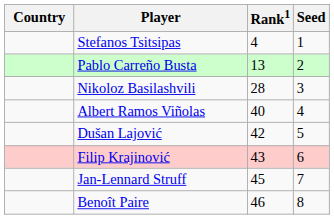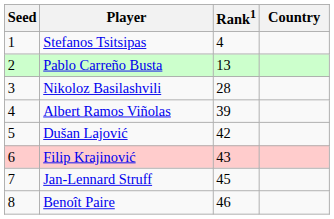 <table class="wikitable" border="1">
 <tr>
-<th width="70">Country</th>
+<th>Seed</th>
 <th width="185">Player</th>
 <th>Rank<sup>1</sup></th>
-<th>Seed</th>
+<th width="70">Country</th>
 </tr>
 <tr>
-<td></td>
+<td>1</td>
 <td><a href='#'>Stefanos Tsitsipas</a></td>
 <td>4</td>
-<td>1</td>
+<td></td>
 </tr>
 <tr bgcolor=#cfc>
-<td></td>
+<td>2</td>
 <td><a href='#'>Pablo Carreño Busta</a></td>
 <td>13</td>
-<td>2</td>
+<td></td>
 </tr>
 <tr>
-<td></td>
+<td>3</td>
 <td><a href='#'>Nikoloz Basilashvili</a></td>
 <td>28</td>
-<td>3</td>
+<td></td>
 </tr>
 <tr>
+<td>4</td>
+<td><a href='#'>Albert Ramos Viñolas</a></td>
+<td>39</td>
 <td></td>
-<td><a href='#'>Albert Ramos Viñolas</a></td>
-<td>40</td>
-<td>4</td>
 </tr>
 <tr>
-<td></td>
+<td>5</td>
 <td><a href='#'>Dušan Lajović</a></td>
 <td>42</td>
-<td>5</td>
+<td></td>
 </tr>
 <tr bgcolor=#fcc>
-<td></td>
+<td>6</td>
 <td><a href='#'>Filip Krajinović</a></td>
 <td>43</td>
-<td>6</td>
+<td></td>
 </tr>
 <tr>
-<td></td>
+<td>7</td>
 <td><a href='#'>Jan-Lennard Struff</a></td>
 <td>45</td>
-<td>7</td>
+<td></td>
 </tr>
 <tr>
-<td></td>
+<td>8</td>
 <td><a href='#'>Benoît Paire</a></td>
 <td>46</td>
-<td>8</td>
+<td></td>
 </tr>
 </table>
